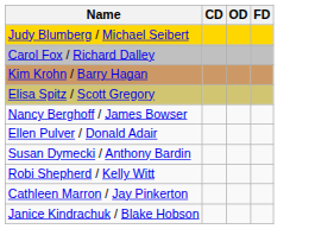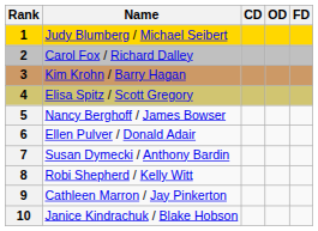 <table class="wikitable">
 <tr>
+<th>Rank</th>
 <th>Name</th>
 <th>CD</th>
 <th>OD</th>
 <th>FD</th>
 </tr>
 <tr bgcolor="gold">
+<td align="center"><strong>1</strong></td>
 <td><a href='#'>Judy Blumberg</a> / <a href='#'>Michael Seibert</a></td>
 <td></td>
 <td></td>
 <td></td>
 </tr>
 <tr bgcolor="silver">
+<td align="center"><strong>2</strong></td>
 <td><a href='#'>Carol Fox</a> / <a href='#'>Richard Dalley</a></td>
 <td></td>
 <td></td>
 <td></td>
 </tr>
 <tr bgcolor="cc9966">
+<td align="center"><strong>3</strong></td>
 <td><a href='#'>Kim Krohn</a> / <a href='#'>Barry Hagan</a></td>
 <td></td>
 <td></td>
 <td></td>
 </tr>
 <tr bgcolor="d1c571">
+<td align="center"><strong>4</strong></td>
 <td><a href='#'>Elisa Spitz</a> / <a href='#'>Scott Gregory</a></td>
 <td></td>
 <td></td>
 <td></td>
 </tr>
 <tr>
+<th>5</th>
 <td><a href='#'>Nancy Berghoff</a> / <a href='#'>James Bowser</a></td>
 <td></td>
 <td></td>
 <td></td>
 </tr>
 <tr>
+<th>6</th>
 <td><a href='#'>Ellen Pulver</a> / <a href='#'>Donald Adair</a></td>
 <td></td>
 <td></td>
 <td></td>
 </tr>
 <tr>
+<th>7</th>
 <td><a href='#'>Susan Dymecki</a> / <a href='#'>Anthony Bardin</a></td>
 <td></td>
 <td></td>
 <td></td>
 </tr>
 <tr>
+<th>8</th>
 <td><a href='#'>Robi Shepherd</a> / <a href='#'>Kelly Witt</a></td>
 <td></td>
 <td></td>
 <td></td>
 </tr>
 <tr>
+<th>9</th>
 <td><a href='#'>Cathleen Marron</a> / <a href='#'>Jay Pinkerton</a></td>
 <td></td>
 <td></td>
 <td></td>
 </tr>
 <tr>
+<th>10</th>
 <td><a href='#'>Janice Kindrachuk</a> / <a href='#'>Blake Hobson</a></td>
 <td></td>
 <td></td>
 <td></td>
 </tr>
 </table>
